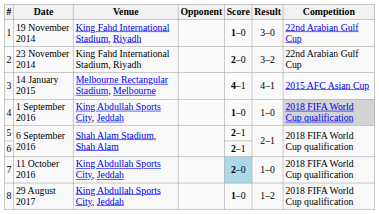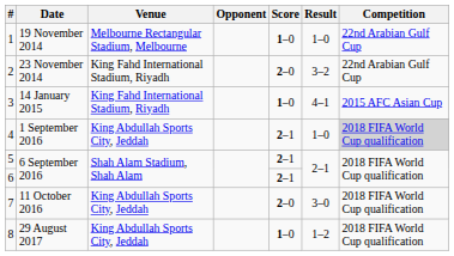 <table class="wikitable">
 <tr>
 <th>#</th>
 <th>Date</th>
 <th>Venue</th>
 <th>Opponent</th>
 <th>Score</th>
 <th>Result</th>
 <th>Competition</th>
 </tr>
 <tr>
 <td>1</td>
 <td>19 November 2014</td>
-<td><a href='#'>King Fahd International Stadium</a>, <a href='#'>Riyadh</a></td>
+<td><a href='#'>Melbourne Rectangular Stadium</a>, <a href='#'>Melbourne</a></td>
 <td></td>
 <td align=center><strong>1</strong>–0</td>
-<td align=center>3–0</td>
+<td align=center>1–0</td>
 <td><a href='#'>22nd Arabian Gulf Cup</a></td>
 </tr>
 <tr>
 <td>2</td>
 <td>23 November 2014</td>
 <td>King Fahd International Stadium, Riyadh</td>
 <td></td>
 <td align=center><strong>2</strong>–0</td>
 <td align=center>3–2</td>
 <td>22nd Arabian Gulf Cup</td>
 </tr>
 <tr>
 <td>3</td>
 <td>14 January 2015</td>
-<td><a href='#'>Melbourne Rectangular Stadium</a>, <a href='#'>Melbourne</a></td>
+<td><a href='#'>King Fahd International Stadium</a>, <a href='#'>Riyadh</a></td>
 <td></td>
-<td align=center><strong>4</strong>–1</td>
+<td align=center><strong>1</strong>–0</td>
 <td align=center>4–1</td>
 <td><a href='#'>2015 AFC Asian Cup</a></td>
 </tr>
 <tr>
 <td>4</td>
 <td>1 September 2016</td>
 <td><a href='#'>King Abdullah Sports City</a>, <a href='#'>Jeddah</a></td>
 <td></td>
-<td align=center><strong>1</strong>–0</td>
+<td align=center><strong>2</strong>–1</td>
 <td align=center>1–0</td>
 <td style="background: lightgrey;"><a href='#'>2018 FIFA World Cup qualification</a></td>
 </tr>
 <tr>
 <td>5</td>
 <td rowspan="2">6 September 2016</td>
 <td rowspan="2"><a href='#'>Shah Alam Stadium</a>, <a href='#'>Shah Alam</a></td>
 <td rowspan="2"></td>
 <td align=center><strong>2</strong>–1</td>
 <td rowspan="2" align=center>2–1</td>
 <td rowspan="2">2018 FIFA World Cup qualification</td>
 </tr>
 <tr>
 <td>6</td>
 <td align=center><strong>2</strong>–1</td>
 </tr>
 <tr>
 <td>7</td>
 <td>11 October 2016</td>
 <td><a href='#'>King Abdullah Sports City</a>, <a href='#'>Jeddah</a></td>
 <td></td>
-<td align=center style="background: lightblue;"><strong>2</strong>–0</td>
-<td align=center>1–0</td>
+<td align=center><strong>2</strong>–0</td>
+<td align=center>3–0</td>
 <td>2018 FIFA World Cup qualification</td>
 </tr>
 <tr>
 <td>8</td>
 <td>29 August 2017</td>
 <td><a href='#'>King Abdullah Sports City</a>, <a href='#'>Jeddah</a></td>
 <td></td>
 <td align=center><strong>1</strong>–0</td>
 <td align=center>1–2</td>
 <td>2018 FIFA World Cup qualification</td>
 </tr>
 </table>
